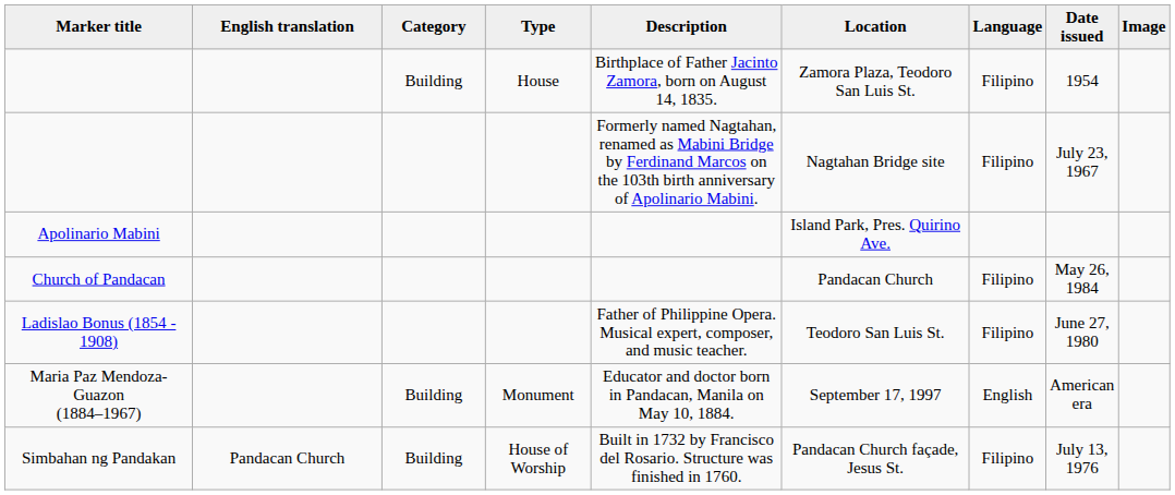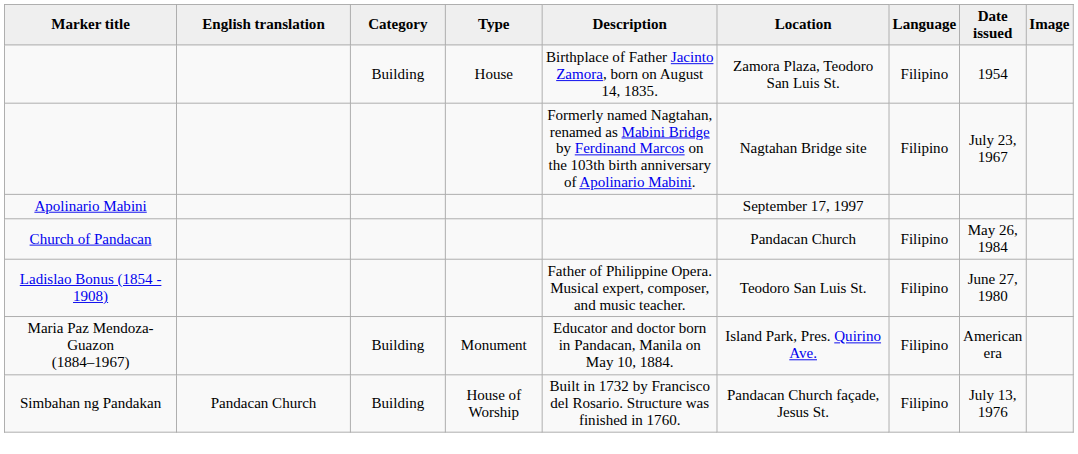 <table class="wikitable" style="width:90%; text-align:center;">
 <tr>
 <th style="width:20%; background:#efefef;">Marker title</th>
 <th style="width:20%; background:#efefef;">English translation</th>
 <th style="width:10%; background:#efefef;">Category</th>
 <th style="width:10%; background:#efefef;">Type</th>
 <th style="width:20%; background:#efefef;">Description</th>
 <th style="width:20%; background:#efefef;">Location</th>
 <th style="width:10%; background:#efefef;">Language</th>
 <th style="width:10%; background:#efefef;">Date issued</th>
 <th style="width:10%; background:#efefef;">Image</th>
 </tr>
 <tr>
 <td></td>
 <td></td>
 <td>Building</td>
 <td>House</td>
 <td>Birthplace of Father <a href='#'>Jacinto Zamora</a>, born on August 14, 1835.</td>
 <td>Zamora Plaza, Teodoro San Luis St.</td>
 <td>Filipino</td>
 <td>1954</td>
 <td><br></td>
 </tr>
 <tr>
 <td></td>
 <td></td>
 <td></td>
 <td></td>
 <td>Formerly named Nagtahan, renamed as <a href='#'>Mabini Bridge</a> by <a href='#'>Ferdinand Marcos</a> on the 103th birth anniversary of <a href='#'>Apolinario Mabini</a>.</td>
 <td>Nagtahan Bridge site</td>
 <td>Filipino</td>
 <td>July 23, 1967</td>
 <td></td>
 </tr>
 <tr>
 <td><a href='#'>Apolinario Mabini</a></td>
 <td></td>
 <td></td>
 <td></td>
 <td></td>
-<td>Island Park, Pres. <a href='#'>Quirino Ave.</a></td>
+<td>September 17, 1997</td>
 <td></td>
 <td></td>
 <td></td>
 </tr>
 <tr>
 <td><a href='#'>Church of Pandacan</a></td>
 <td></td>
 <td></td>
 <td></td>
 <td></td>
 <td>Pandacan Church</td>
 <td>Filipino</td>
 <td>May 26, 1984</td>
 <td></td>
 </tr>
 <tr>
 <td><a href='#'>Ladislao Bonus (1854 - 1908)</a></td>
 <td></td>
 <td></td>
 <td></td>
 <td>Father of Philippine Opera. Musical expert, composer, and music teacher.</td>
 <td>Teodoro San Luis St.</td>
 <td>Filipino</td>
 <td>June 27, 1980</td>
 <td><br></td>
 </tr>
 <tr>
 <td>Maria Paz Mendoza-Guazon<br>(1884–1967)</td>
 <td></td>
 <td>Building</td>
 <td>Monument</td>
 <td>Educator and doctor born in Pandacan, Manila on May 10, 1884.</td>
-<td>September 17, 1997</td>
-<td>English</td>
+<td>Island Park, Pres. <a href='#'>Quirino Ave.</a></td>
+<td>Filipino</td>
 <td>American era</td>
 <td></td>
 </tr>
 <tr>
 <td>Simbahan ng Pandakan</td>
 <td>Pandacan Church</td>
 <td>Building</td>
 <td>House of Worship</td>
 <td>Built in 1732 by Francisco del Rosario. Structure was finished in 1760.</td>
 <td>Pandacan Church façade, Jesus St.</td>
 <td>Filipino</td>
 <td>July 13, 1976</td>
 <td><br></td>
 </tr>
 </table>
